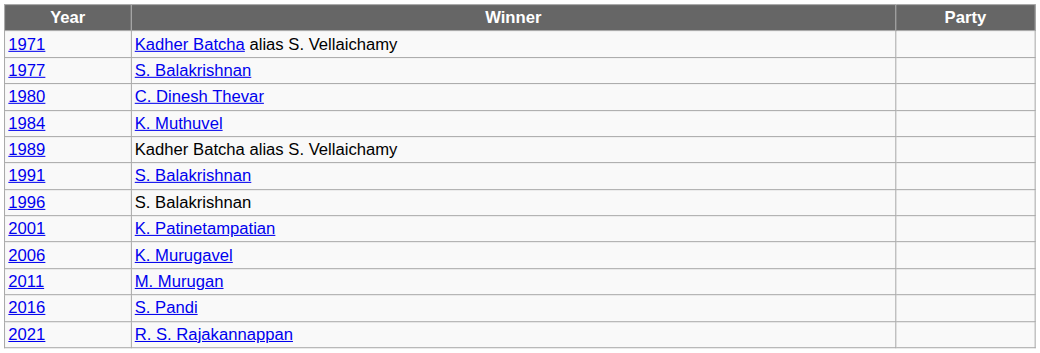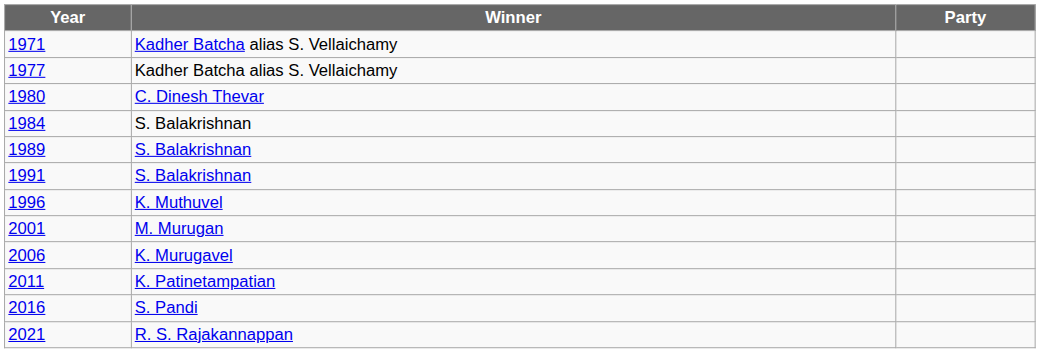 <table class="wikitable" width="50%">
 <tr>
 <th style="background-color:#666666; color:white">Year</th>
 <th style="background-color:#666666; color:white">Winner</th>
 <th style="background-color:#666666; color:white" colspan="2">Party</th>
 </tr>
 <tr>
 <td><a href='#'>1971</a></td>
 <td><a href='#'>Kadher Batcha</a> alias S. Vellaichamy</td>
 <td></td>
 </tr>
 <tr>
 <td><a href='#'>1977</a></td>
-<td><a href='#'>S. Balakrishnan</a></td>
+<td>Kadher Batcha alias S. Vellaichamy</td>
 <td></td>
 </tr>
 <tr>
 <td><a href='#'>1980</a></td>
 <td><a href='#'>C. Dinesh Thevar</a></td>
 <td></td>
 </tr>
 <tr>
 <td><a href='#'>1984</a></td>
-<td><a href='#'>K. Muthuvel</a></td>
+<td>S. Balakrishnan</td>
 <td></td>
 </tr>
 <tr>
 <td><a href='#'>1989</a></td>
-<td>Kadher Batcha alias S. Vellaichamy</td>
+<td><a href='#'>S. Balakrishnan</a></td>
 <td></td>
 </tr>
 <tr>
 <td><a href='#'>1991</a></td>
 <td><a href='#'>S. Balakrishnan</a></td>
 <td></td>
 </tr>
 <tr>
 <td><a href='#'>1996</a></td>
-<td>S. Balakrishnan</td>
+<td><a href='#'>K. Muthuvel</a></td>
 <td></td>
 </tr>
 <tr>
 <td><a href='#'>2001</a></td>
-<td><a href='#'>K. Patinetampatian</a></td>
+<td><a href='#'>M. Murugan</a></td>
 <td></td>
 </tr>
 <tr>
 <td><a href='#'>2006</a></td>
 <td><a href='#'>K. Murugavel</a></td>
 <td></td>
 </tr>
 <tr>
 <td><a href='#'>2011</a></td>
-<td><a href='#'>M. Murugan</a></td>
+<td><a href='#'>K. Patinetampatian</a></td>
 <td></td>
 </tr>
 <tr>
 <td><a href='#'>2016</a></td>
 <td><a href='#'>S. Pandi</a></td>
 <td></td>
 </tr>
 <tr>
 <td><a href='#'>2021</a></td>
 <td><a href='#'>R. S. Rajakannappan</a></td>
 <td></td>
 </tr>
 </table>
